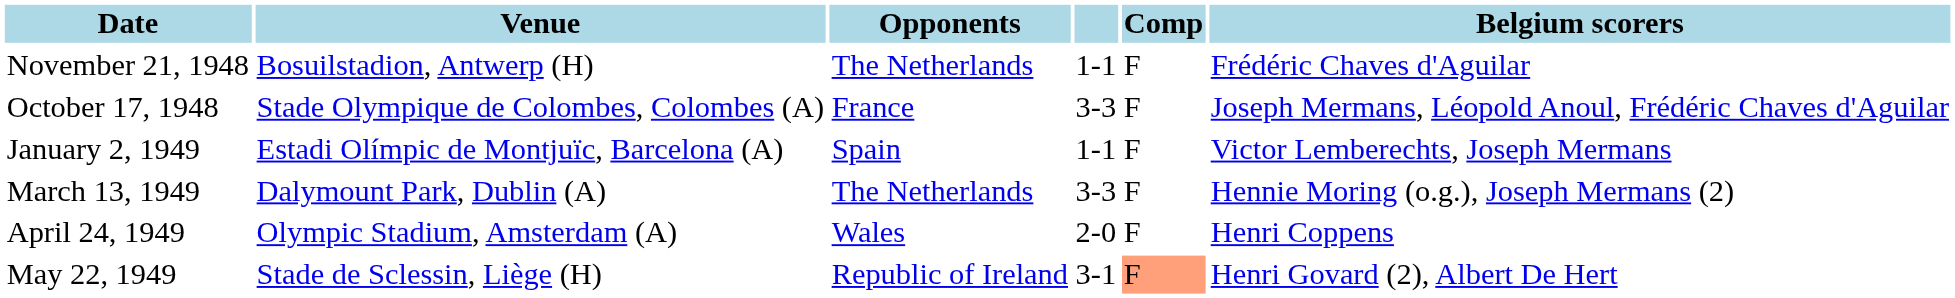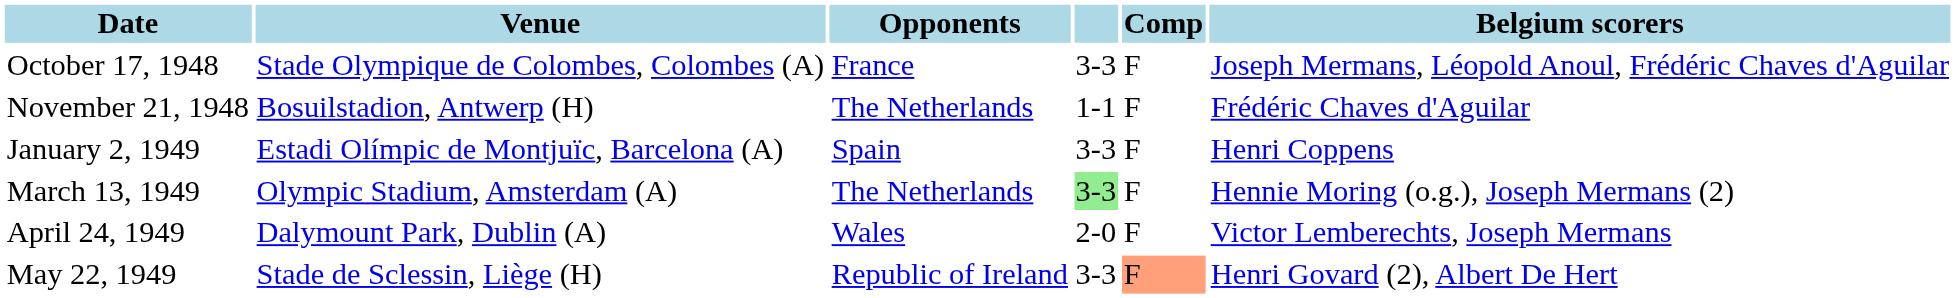 <table>
 <tr>
 <th style="background: lightblue;">Date</th>
 <th style="background: lightblue;">Venue</th>
 <th style="background: lightblue;">Opponents</th>
 <th style="background: lightblue;" align=center></th>
 <th style="background: lightblue;" align=center>Comp</th>
 <th style="background: lightblue;">Belgium scorers</th>
 </tr>
 <tr>
+<td>October 17, 1948</td>
+<td><a href='#'>Stade Olympique de Colombes</a>, <a href='#'>Colombes</a> (A)</td>
+<td><a href='#'>France</a></td>
+<td>3-3</td>
+<td>F</td>
+<td><a href='#'>Joseph Mermans</a>, <a href='#'>Léopold Anoul</a>, <a href='#'>Frédéric Chaves d'Aguilar</a></td>
+</tr>
+<tr>
 <td>November 21, 1948</td>
 <td><a href='#'>Bosuilstadion</a>, <a href='#'>Antwerp</a> (H)</td>
 <td><a href='#'>The Netherlands</a></td>
 <td>1-1</td>
 <td>F</td>
 <td><a href='#'>Frédéric Chaves d'Aguilar</a></td>
 </tr>
 <tr>
-<td>October 17, 1948</td>
-<td><a href='#'>Stade Olympique de Colombes</a>, <a href='#'>Colombes</a> (A)</td>
-<td><a href='#'>France</a></td>
-<td>3-3</td>
-<td>F</td>
-<td><a href='#'>Joseph Mermans</a>, <a href='#'>Léopold Anoul</a>, <a href='#'>Frédéric Chaves d'Aguilar</a></td>
-</tr>
-<tr>
 <td>January 2, 1949</td>
 <td><a href='#'>Estadi Olímpic de Montjuïc</a>, <a href='#'>Barcelona</a> (A)</td>
 <td><a href='#'>Spain</a></td>
-<td>1-1</td>
+<td>3-3</td>
 <td>F</td>
-<td><a href='#'>Victor Lemberechts</a>, <a href='#'>Joseph Mermans</a></td>
+<td><a href='#'>Henri Coppens</a></td>
 </tr>
 <tr>
 <td>March 13, 1949</td>
-<td><a href='#'>Dalymount Park</a>, <a href='#'>Dublin</a> (A)</td>
+<td><a href='#'>Olympic Stadium</a>, <a href='#'>Amsterdam</a> (A)</td>
 <td><a href='#'>The Netherlands</a></td>
-<td>3-3</td>
+<td style="background: lightgreen;">3-3</td>
 <td>F</td>
 <td><a href='#'>Hennie Moring</a> (o.g.), <a href='#'>Joseph Mermans</a> (2)</td>
 </tr>
 <tr>
 <td>April 24, 1949</td>
-<td><a href='#'>Olympic Stadium</a>, <a href='#'>Amsterdam</a> (A)</td>
+<td><a href='#'>Dalymount Park</a>, <a href='#'>Dublin</a> (A)</td>
 <td><a href='#'>Wales</a></td>
 <td>2-0</td>
 <td>F</td>
-<td><a href='#'>Henri Coppens</a></td>
+<td><a href='#'>Victor Lemberechts</a>, <a href='#'>Joseph Mermans</a></td>
 </tr>
 <tr>
 <td>May 22, 1949</td>
 <td><a href='#'>Stade de Sclessin</a>, <a href='#'>Liège</a> (H)</td>
 <td><a href='#'>Republic of Ireland</a></td>
-<td>3-1</td>
+<td>3-3</td>
 <td style="background: lightsalmon;">F</td>
 <td><a href='#'>Henri Govard</a> (2), <a href='#'>Albert De Hert</a></td>
 </tr>
 </table>
